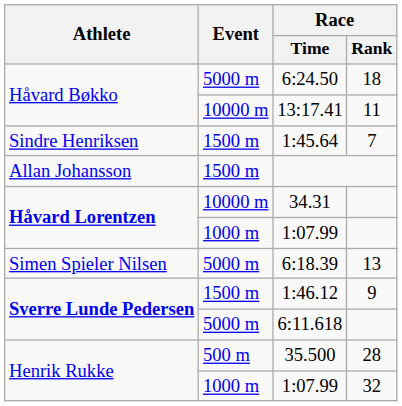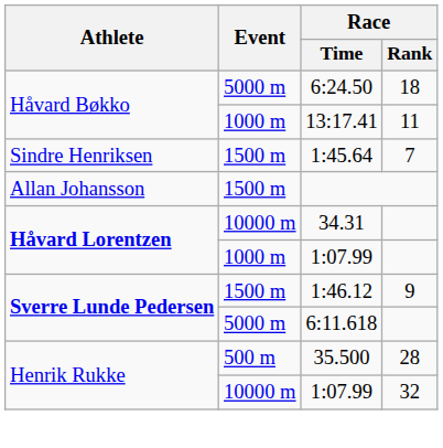 <table class="wikitable" style="font-size:90%">
 <tr>
 <th rowspan=2>Athlete</th>
 <th rowspan=2>Event</th>
 <th colspan="2">Race</th>
 </tr>
 <tr style="font-size:95%">
 <th>Time</th>
 <th>Rank</th>
 </tr>
 <tr align=center>
 <td align=left rowspan=2><a href='#'>Håvard Bøkko</a></td>
 <td align=left><a href='#'>5000 m</a></td>
 <td>6:24.50</td>
 <td>18</td>
 </tr>
 <tr align=center>
-<td align=left><a href='#'>10000 m</a></td>
+<td align=left><a href='#'>1000 m</a></td>
 <td>13:17.41</td>
 <td>11</td>
 </tr>
 <tr align=center>
 <td align=left><a href='#'>Sindre Henriksen</a></td>
 <td align=left><a href='#'>1500 m</a></td>
 <td>1:45.64</td>
 <td>7</td>
 </tr>
 <tr align=center>
 <td align=left><a href='#'>Allan Johansson</a></td>
 <td align=left><a href='#'>1500 m</a></td>
 <td colspan=2></td>
 </tr>
 <tr align=center>
 <td align=left rowspan=2><strong><a href='#'>Håvard Lorentzen</a></strong></td>
 <td align=left><a href='#'>10000 m</a></td>
 <td>34.31</td>
 <td></td>
 </tr>
 <tr align=center>
 <td align=left><a href='#'>1000 m</a></td>
 <td>1:07.99</td>
 <td></td>
 </tr>
 <tr align=center>
-<td align=left><a href='#'>Simen Spieler Nilsen</a></td>
-<td align=left><a href='#'>5000 m</a></td>
-<td>6:18.39</td>
-<td>13</td>
-</tr>
-<tr align=center>
 <td align=left rowspan=2><strong><a href='#'>Sverre Lunde Pedersen</a></strong></td>
 <td align=left><a href='#'>1500 m</a></td>
 <td>1:46.12</td>
 <td>9</td>
 </tr>
 <tr align=center>
 <td align=left><a href='#'>5000 m</a></td>
 <td>6:11.618</td>
 <td></td>
 </tr>
 <tr align=center>
 <td align=left rowspan=2><a href='#'>Henrik Rukke</a></td>
 <td align=left><a href='#'>500 m</a></td>
 <td>35.500</td>
 <td>28</td>
 </tr>
 <tr align=center>
-<td align=left><a href='#'>1000 m</a></td>
+<td align=left><a href='#'>10000 m</a></td>
 <td>1:07.99</td>
 <td>32</td>
 </tr>
 </table>
